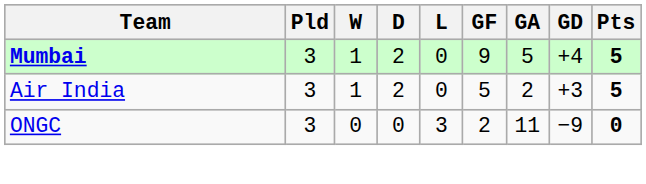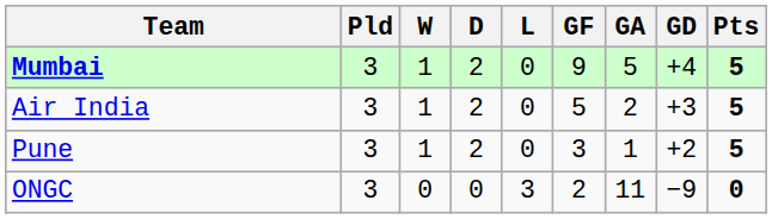 <table class="wikitable" style="text-align: center;">
 <tr>
 <th width=165>Team</th>
 <th width=20>Pld</th>
 <th width=20>W</th>
 <th width=20>D</th>
 <th width=20>L</th>
 <th width=20>GF</th>
 <th width=20>GA</th>
 <th width=20>GD</th>
 <th width=20>Pts</th>
 </tr>
 <tr bgcolor="#ccffcc">
 <td align=left><strong><a href='#'>Mumbai</a></strong></td>
 <td>3</td>
 <td>1</td>
 <td>2</td>
 <td>0</td>
 <td>9</td>
 <td>5</td>
 <td>+4</td>
 <td><strong>5</strong></td>
 </tr>
 <tr>
 <td align=left><a href='#'>Air India</a></td>
 <td>3</td>
 <td>1</td>
 <td>2</td>
 <td>0</td>
 <td>5</td>
 <td>2</td>
 <td>+3</td>
 <td><strong>5</strong></td>
 </tr>
 <tr>
+<td align=left><a href='#'>Pune</a></td>
+<td>3</td>
+<td>1</td>
+<td>2</td>
+<td>0</td>
+<td>3</td>
+<td>1</td>
+<td>+2</td>
+<td><strong>5</strong></td>
+</tr>
+<tr>
 <td align=left><a href='#'>ONGC</a></td>
 <td>3</td>
 <td>0</td>
 <td>0</td>
 <td>3</td>
 <td>2</td>
 <td>11</td>
 <td>−9</td>
 <td><strong>0</strong></td>
 </tr>
 </table>
